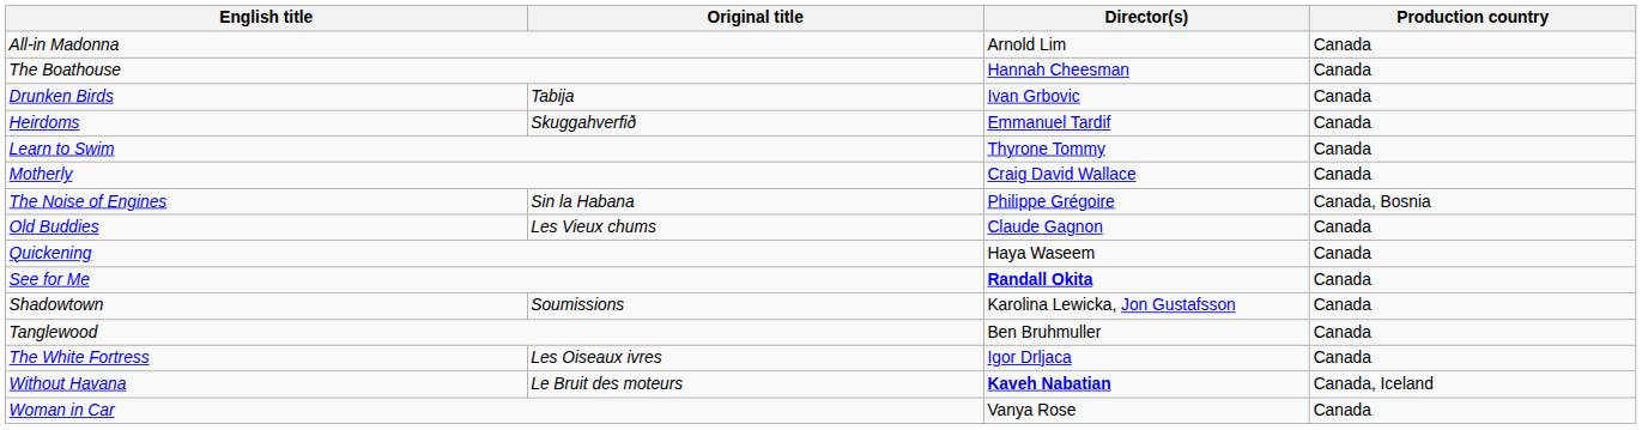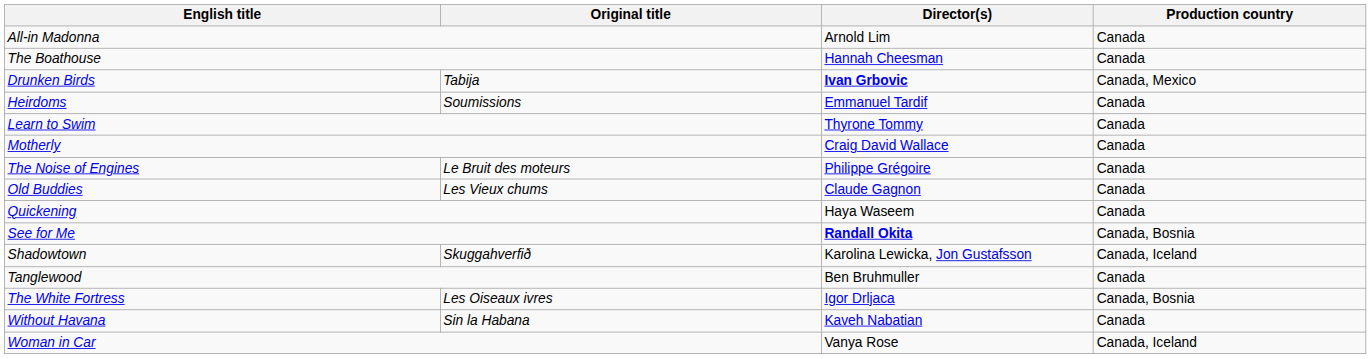 <table class="wikitable" width=100%>
 <tr>
 <th scope="col" width="32%">English title</th>
 <th scope="col" width="28%">Original title</th>
 <th scope="col" width="20%">Director(s)</th>
 <th scope="col" width="20%">Production country</th>
 </tr>
 <tr>
 <td colspan=2><em>All-in Madonna</em></td>
 <td>Arnold Lim</td>
 <td>Canada</td>
 </tr>
 <tr>
 <td colspan=2><em>The Boathouse</em></td>
 <td><a href='#'>Hannah Cheesman</a></td>
 <td>Canada</td>
 </tr>
 <tr>
 <td><em><a href='#'>Drunken Birds</a></em></td>
 <td><em>Tabija</em></td>
-<td><a href='#'>Ivan Grbovic</a></td>
-<td>Canada</td>
+<td><strong><a href='#'>Ivan Grbovic</a></strong></td>
+<td>Canada, Mexico</td>
 </tr>
 <tr>
 <td><em><a href='#'>Heirdoms</a></em></td>
-<td><em>Skuggahverfið</em></td>
+<td><em>Soumissions</em></td>
 <td><a href='#'>Emmanuel Tardif</a></td>
 <td>Canada</td>
 </tr>
 <tr>
 <td colspan=2><em><a href='#'>Learn to Swim</a></em></td>
 <td><a href='#'>Thyrone Tommy</a></td>
 <td>Canada</td>
 </tr>
 <tr>
 <td colspan=2><em><a href='#'>Motherly</a></em></td>
 <td><a href='#'>Craig David Wallace</a></td>
 <td>Canada</td>
 </tr>
 <tr>
 <td><em><a href='#'>The Noise of Engines</a></em></td>
-<td><em>Sin la Habana</em></td>
+<td><em>Le Bruit des moteurs</em></td>
 <td><a href='#'>Philippe Grégoire</a></td>
-<td>Canada, Bosnia</td>
+<td>Canada</td>
 </tr>
 <tr>
 <td><em><a href='#'>Old Buddies</a></em></td>
 <td><em>Les Vieux chums</em></td>
 <td><a href='#'>Claude Gagnon</a></td>
 <td>Canada</td>
 </tr>
 <tr>
 <td colspan=2><em><a href='#'>Quickening</a></em></td>
 <td>Haya Waseem</td>
 <td>Canada</td>
 </tr>
 <tr>
 <td colspan=2><em><a href='#'>See for Me</a></em></td>
 <td><strong><a href='#'>Randall Okita</a></strong></td>
-<td>Canada</td>
+<td>Canada, Bosnia</td>
 </tr>
 <tr>
 <td><em>Shadowtown</em></td>
-<td><em>Soumissions</em></td>
+<td><em>Skuggahverfið</em></td>
 <td>Karolina Lewicka, <a href='#'>Jon Gustafsson</a></td>
-<td>Canada</td>
+<td>Canada, Iceland</td>
 </tr>
 <tr>
 <td colspan=2><em>Tanglewood</em></td>
 <td>Ben Bruhmuller</td>
 <td>Canada</td>
 </tr>
 <tr>
 <td><em><a href='#'>The White Fortress</a></em></td>
 <td><em>Les Oiseaux ivres</em></td>
 <td><a href='#'>Igor Drljaca</a></td>
-<td>Canada</td>
+<td>Canada, Bosnia</td>
 </tr>
 <tr>
 <td><em><a href='#'>Without Havana</a></em></td>
-<td><em>Le Bruit des moteurs</em></td>
-<td><strong><a href='#'>Kaveh Nabatian</a></strong></td>
-<td>Canada, Iceland</td>
+<td><em>Sin la Habana</em></td>
+<td><a href='#'>Kaveh Nabatian</a></td>
+<td>Canada</td>
 </tr>
 <tr>
 <td colspan=2><em><a href='#'>Woman in Car</a></em></td>
 <td>Vanya Rose</td>
-<td>Canada</td>
+<td>Canada, Iceland</td>
 </tr>
 </table>
